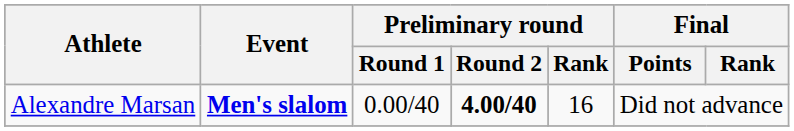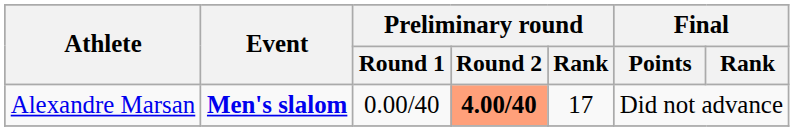 <table class=wikitable style="font-size:90%">
 <tr>
 <th rowspan="2">Athlete</th>
 <th rowspan="2">Event</th>
 <th colspan="3">Preliminary round</th>
 <th colspan="2">Final</th>
 </tr>
 <tr style="font-size:95%">
 <th>Round 1</th>
 <th>Round 2</th>
 <th>Rank</th>
 <th>Points</th>
 <th>Rank</th>
 </tr>
 <tr align=center>
 <td align=left><a href='#'>Alexandre Marsan</a></td>
 <td align="left"><strong><a href='#'>Men's slalom</a></strong></td>
 <td>0.00/40</td>
-<td><strong>4.00/40</strong></td>
-<td>16</td>
+<td style="background: lightsalmon;"><strong>4.00/40</strong></td>
+<td>17</td>
 <td colspan="2">Did not advance</td>
 </tr>
 </table>
